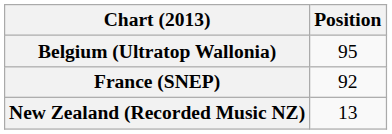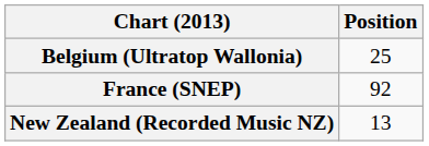 <table class="wikitable sortable plainrowheaders">
 <tr>
 <th scope="col">Chart (2013)</th>
 <th scope="col">Position</th>
 </tr>
 <tr>
 <th scope="row">Belgium (Ultratop Wallonia)</th>
-<td align=center>95</td>
+<td align=center>25</td>
 </tr>
 <tr>
 <th scope="row">France (SNEP)</th>
 <td align=center>92</td>
 </tr>
 <tr>
 <th scope="row">New Zealand (Recorded Music NZ)</th>
 <td align=center>13</td>
 </tr>
 </table>
